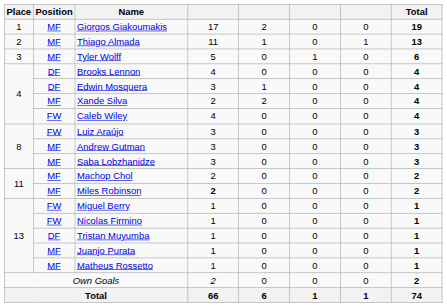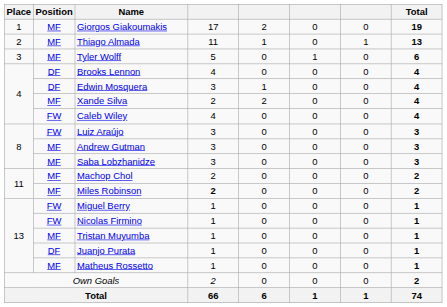 <table class="wikitable" style="font-size: 95%; text-align: center">
 <tr>
 <th width=30>Place</th>
 <th width=30>Position</th>
 <th width=175>Name</th>
 <th width=75></th>
 <th width=75></th>
 <th width=75></th>
 <th width=75></th>
 <th width=75><strong>Total</strong></th>
 </tr>
 <tr>
 <td>1</td>
 <td><a href='#'>MF</a></td>
 <td align=left> <a href='#'>Giorgos Giakoumakis</a></td>
 <td>17</td>
 <td>2</td>
 <td>0</td>
 <td>0</td>
 <td><strong>19</strong></td>
 </tr>
 <tr>
 <td>2</td>
 <td><a href='#'>MF</a></td>
 <td align=left> <a href='#'>Thiago Almada</a></td>
 <td>11</td>
 <td>1</td>
 <td>0</td>
 <td>1</td>
 <td><strong>13</strong></td>
 </tr>
 <tr>
 <td>3</td>
 <td><a href='#'>MF</a></td>
 <td align=left> <a href='#'>Tyler Wolff</a></td>
 <td>5</td>
 <td>0</td>
 <td>1</td>
 <td>0</td>
 <td><strong>6</strong></td>
 </tr>
 <tr>
 <td rowspan=4>4</td>
 <td><a href='#'>DF</a></td>
 <td align=left> <a href='#'>Brooks Lennon</a></td>
 <td>4</td>
 <td>0</td>
 <td>0</td>
 <td>0</td>
 <td><strong>4</strong></td>
 </tr>
 <tr>
 <td><a href='#'>DF</a></td>
 <td align=left> <a href='#'>Edwin Mosquera</a></td>
 <td>3</td>
 <td>1</td>
 <td>0</td>
 <td>0</td>
 <td><strong>4</strong></td>
 </tr>
 <tr>
 <td><a href='#'>MF</a></td>
 <td align=left> <a href='#'>Xande Silva</a></td>
 <td>2</td>
 <td>2</td>
 <td>0</td>
 <td>0</td>
 <td><strong>4</strong></td>
 </tr>
 <tr>
 <td><a href='#'>FW</a></td>
 <td align=left> <a href='#'>Caleb Wiley</a></td>
 <td>4</td>
 <td>0</td>
 <td>0</td>
 <td>0</td>
 <td><strong>4</strong></td>
 </tr>
 <tr>
 <td rowspan=3>8</td>
 <td><a href='#'>FW</a></td>
 <td align=left> <a href='#'>Luiz Araújo</a></td>
 <td>3</td>
 <td>0</td>
 <td>0</td>
 <td>0</td>
 <td><strong>3</strong></td>
 </tr>
 <tr>
 <td><a href='#'>MF</a></td>
 <td align=left> <a href='#'>Andrew Gutman</a></td>
 <td>3</td>
 <td>0</td>
 <td>0</td>
 <td>0</td>
 <td><strong>3</strong></td>
 </tr>
 <tr>
 <td><a href='#'>MF</a></td>
 <td align=left> <a href='#'>Saba Lobzhanidze</a></td>
 <td>3</td>
 <td>0</td>
 <td>0</td>
 <td>0</td>
 <td><strong>3</strong></td>
 </tr>
 <tr>
 <td rowspan=2>11</td>
 <td><a href='#'>MF</a></td>
 <td align=left> <a href='#'>Machop Chol</a></td>
 <td>2</td>
 <td>0</td>
 <td>0</td>
 <td>0</td>
 <td><strong>2</strong></td>
 </tr>
 <tr>
 <td><a href='#'>MF</a></td>
 <td align=left> <a href='#'>Miles Robinson</a></td>
 <td><strong>2</strong></td>
 <td>0</td>
 <td>0</td>
 <td>0</td>
 <td><strong>2</strong></td>
 </tr>
 <tr>
 <td rowspan=5>13</td>
 <td><a href='#'>FW</a></td>
 <td align=left> <a href='#'>Miguel Berry</a></td>
 <td>1</td>
 <td>0</td>
 <td>0</td>
 <td>0</td>
 <td><strong>1</strong></td>
 </tr>
 <tr>
 <td><a href='#'>FW</a></td>
 <td align=left> <a href='#'>Nicolas Firmino</a></td>
 <td>1</td>
 <td>0</td>
 <td>0</td>
 <td>0</td>
 <td><strong>1</strong></td>
 </tr>
 <tr>
-<td><a href='#'>DF</a></td>
+<td><a href='#'>MF</a></td>
 <td align=left> <a href='#'>Tristan Muyumba</a></td>
 <td>1</td>
 <td>0</td>
 <td>0</td>
 <td>0</td>
 <td><strong>1</strong></td>
 </tr>
 <tr>
-<td><a href='#'>MF</a></td>
+<td><a href='#'>DF</a></td>
 <td align=left> <a href='#'>Juanjo Purata</a></td>
 <td>1</td>
 <td>0</td>
 <td>0</td>
 <td>0</td>
 <td><strong>1</strong></td>
 </tr>
 <tr>
 <td><a href='#'>MF</a></td>
 <td align=left> <a href='#'>Matheus Rossetto</a></td>
 <td>1</td>
 <td>0</td>
 <td>0</td>
 <td>0</td>
 <td><strong>1</strong></td>
 </tr>
 <tr>
 <td colspan="3"><em>Own Goals</em></td>
 <td><em>2</em></td>
 <td>0</td>
 <td>0</td>
 <td>0</td>
 <td><strong>2</strong></td>
 </tr>
 <tr>
 <th colspan="3">Total</th>
 <th>66</th>
 <th>6</th>
 <th>1</th>
 <th>1</th>
 <th>74</th>
 </tr>
 </table>
